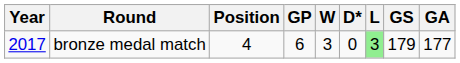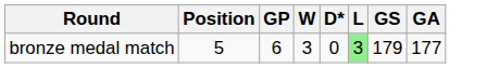 <table class="wikitable" style="text-align: center;">
 <tr>
-<th>Year</th>
 <th>Round</th>
 <th>Position</th>
 <th>GP</th>
 <th>W</th>
 <th>D*</th>
 <th>L</th>
 <th>GS</th>
 <th>GA</th>
 </tr>
 <tr>
-<td> <a href='#'>2017</a></td>
 <td>bronze medal match</td>
-<td>4</td>
+<td>5</td>
 <td>6</td>
 <td>3</td>
 <td>0</td>
 <td style="background: lightgreen;">3</td>
 <td>179</td>
 <td>177</td>
 </tr>
 </table>
